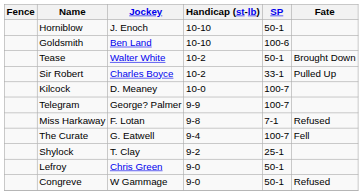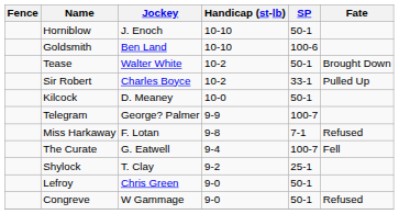 <table class="wikitable sortable">
 <tr>
 <th>Fence</th>
 <th>Name</th>
 <th><a href='#'>Jockey</a></th>
 <th>Handicap (<a href='#'>st</a>-<a href='#'>lb</a>)</th>
 <th><a href='#'>SP</a></th>
 <th>Fate</th>
 </tr>
 <tr>
 <td></td>
 <td>Horniblow</td>
 <td>J. Enoch</td>
 <td>10-10</td>
 <td>50-1</td>
 <td></td>
 </tr>
 <tr>
 <td></td>
 <td>Goldsmith</td>
 <td><a href='#'>Ben Land</a></td>
 <td>10-10</td>
 <td>100-6</td>
 <td></td>
 </tr>
 <tr>
 <td></td>
 <td>Tease</td>
 <td><a href='#'>Walter White</a></td>
 <td>10-2</td>
 <td>50-1</td>
 <td>Brought Down</td>
 </tr>
 <tr>
 <td></td>
 <td>Sir Robert</td>
 <td><a href='#'>Charles Boyce</a></td>
 <td>10-2</td>
 <td>33-1</td>
 <td>Pulled Up</td>
 </tr>
 <tr>
 <td></td>
 <td>Kilcock</td>
 <td>D. Meaney</td>
 <td>10-0</td>
-<td>100-7</td>
+<td>50-1</td>
 <td></td>
 </tr>
 <tr>
 <td></td>
 <td>Telegram</td>
 <td>George? Palmer</td>
 <td>9-9</td>
 <td>100-7</td>
 <td></td>
 </tr>
 <tr>
 <td></td>
 <td>Miss Harkaway</td>
 <td>F. Lotan</td>
 <td>9-8</td>
 <td>7-1</td>
 <td>Refused</td>
 </tr>
 <tr>
 <td></td>
 <td>The Curate</td>
 <td>G. Eatwell</td>
 <td>9-4</td>
 <td>100-7</td>
 <td>Fell</td>
 </tr>
 <tr>
 <td></td>
 <td>Shylock</td>
 <td>T. Clay</td>
 <td>9-2</td>
 <td>25-1</td>
 <td></td>
 </tr>
 <tr>
 <td></td>
 <td>Lefroy</td>
 <td><a href='#'>Chris Green</a></td>
 <td>9-0</td>
 <td>50-1</td>
 <td></td>
 </tr>
 <tr>
 <td></td>
 <td>Congreve</td>
 <td>W Gammage</td>
 <td>9-0</td>
 <td>50-1</td>
 <td>Refused</td>
 </tr>
 <tr>
 </tr>
 </table>
